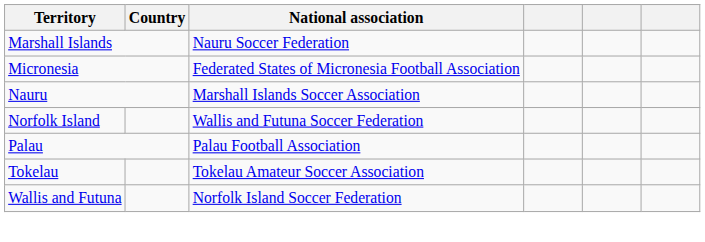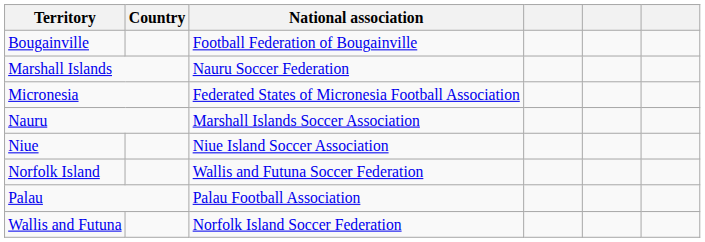 <table class="wikitable sortable" style="font-size: 95%;">
 <tr>
 <th scope="row">Territory</th>
 <th scope="row">Country</th>
 <th scope="row">National association</th>
 <th scope="row" width="50"></th>
 <th scope="row" width="50"></th>
 <th scope="row" width="50"></th>
+</tr>
+<tr>
+<td> <a href='#'>Bougainville</a></td>
+<td></td>
+<td><a href='#'>Football Federation of Bougainville</a></td>
+<td></td>
+<td></td>
+<td></td>
 </tr>
 <tr>
 <td colspan="2"> <a href='#'>Marshall Islands</a></td>
 <td><a href='#'>Nauru Soccer Federation</a></td>
 <td></td>
 <td></td>
 <td></td>
 </tr>
 <tr>
 <td colspan="2"> <a href='#'>Micronesia</a></td>
 <td><a href='#'>Federated States of Micronesia Football Association</a></td>
 <td></td>
 <td></td>
 <td></td>
 </tr>
 <tr>
 <td colspan="2"> <a href='#'>Nauru</a></td>
 <td><a href='#'>Marshall Islands Soccer Association</a></td>
 <td></td>
 <td></td>
 <td></td>
 </tr>
 <tr>
+<td> <a href='#'>Niue</a></td>
+<td></td>
+<td><a href='#'>Niue Island Soccer Association</a></td>
+<td></td>
+<td></td>
+<td></td>
+</tr>
+<tr>
 <td> <a href='#'>Norfolk Island</a></td>
 <td></td>
 <td><a href='#'>Wallis and Futuna Soccer Federation</a></td>
 <td></td>
 <td></td>
 <td></td>
 </tr>
 <tr>
 <td colspan="2"> <a href='#'>Palau</a></td>
 <td><a href='#'>Palau Football Association</a></td>
 <td></td>
 <td></td>
 <td></td>
 </tr>
 <tr>
-<td> <a href='#'>Tokelau</a></td>
-<td></td>
-<td><a href='#'>Tokelau Amateur Soccer Association</a></td>
-<td></td>
-<td></td>
-<td></td>
-</tr>
-<tr>
 <td> <a href='#'>Wallis and Futuna</a></td>
 <td></td>
 <td><a href='#'>Norfolk Island Soccer Federation</a></td>
 <td></td>
 <td></td>
 <td></td>
 </tr>
 </table>
